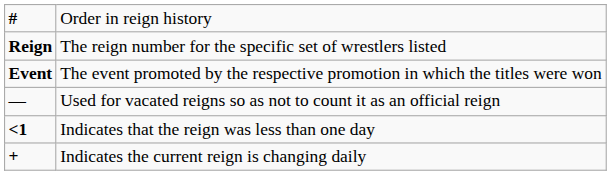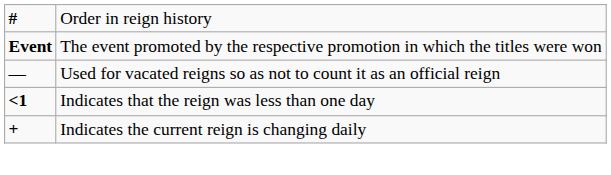 <table class="wikitable">
 <tr>
 <td><strong>#</strong></td>
 <td>Order in reign history</td>
-</tr>
-<tr>
-<td><strong>Reign</strong></td>
-<td>The reign number for the specific set of wrestlers listed</td>
 </tr>
 <tr>
 <td><strong>Event</strong></td>
 <td>The event promoted by the respective promotion in which the titles were won</td>
 </tr>
 <tr>
 <td>—</td>
 <td>Used for vacated reigns so as not to count it as an official reign</td>
 </tr>
 <tr>
 <td><strong><1</strong></td>
 <td>Indicates that the reign was less than one day</td>
 </tr>
 <tr>
 <td><strong>+</strong></td>
 <td>Indicates the current reign is changing daily</td>
 </tr>
 </table>
